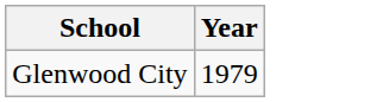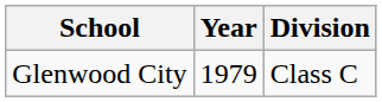 <table class="wikitable">
 <tr>
 <th>School</th>
 <th>Year</th>
+<th>Division</th>
 </tr>
 <tr>
 <td>Glenwood City</td>
 <td>1979</td>
+<td>Class C</td>
 </tr>
 </table>
